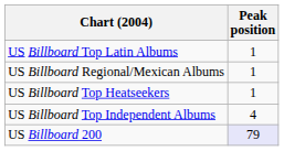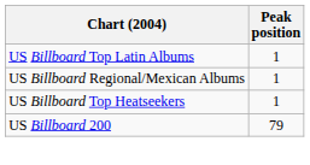 <table class="wikitable">
 <tr>
 <th align="left">Chart (2004)</th>
 <th align="left">Peak<br>position</th>
 </tr>
 <tr>
 <td align="left"><a href='#'>US</a> <a href='#'><em>Billboard</em> Top Latin Albums</a></td>
 <td align="center">1</td>
 </tr>
 <tr>
 <td align="left">US <em>Billboard</em> Regional/Mexican Albums</td>
 <td align="center">1</td>
 </tr>
 <tr>
 <td align="left">US <em>Billboard</em> <a href='#'>Top Heatseekers</a></td>
 <td align="center">1</td>
 </tr>
 <tr>
-<td align="left">US <em>Billboard</em> <a href='#'>Top Independent Albums</a></td>
-<td align="center">4</td>
-</tr>
-<tr>
 <td align="left">US <a href='#'><em>Billboard</em> 200</a></td>
-<td align="center" style="background: lavender;">79</td>
+<td align="center">79</td>
 </tr>
 </table>
